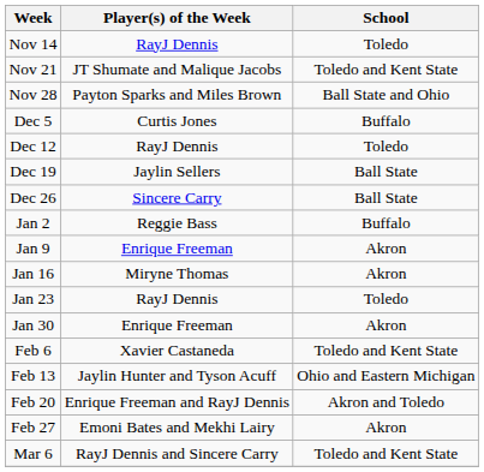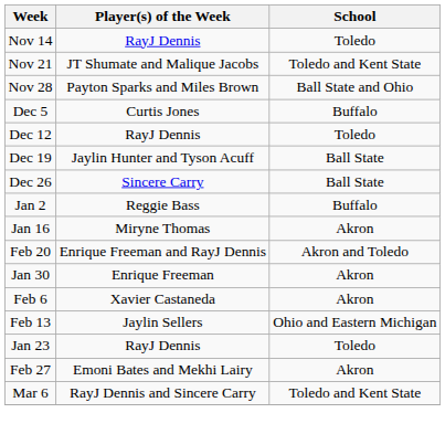 <table class=wikitable style="text-align:center">
 <tr>
 <th>Week</th>
 <th>Player(s) of the Week</th>
 <th>School</th>
 </tr>
 <tr>
 <td>Nov 14</td>
 <td><a href='#'>RayJ Dennis</a></td>
 <td>Toledo</td>
 </tr>
 <tr>
 <td>Nov 21</td>
 <td>JT Shumate and Malique Jacobs</td>
 <td>Toledo and Kent State</td>
 </tr>
 <tr>
 <td>Nov 28</td>
 <td>Payton Sparks and Miles Brown</td>
 <td>Ball State and Ohio</td>
 </tr>
 <tr>
 <td>Dec 5</td>
 <td>Curtis Jones</td>
 <td>Buffalo</td>
 </tr>
 <tr>
 <td>Dec 12</td>
 <td>RayJ Dennis</td>
 <td>Toledo</td>
 </tr>
 <tr>
 <td>Dec 19</td>
-<td>Jaylin Sellers</td>
+<td>Jaylin Hunter and Tyson Acuff</td>
 <td>Ball State</td>
 </tr>
 <tr>
 <td>Dec 26</td>
 <td><a href='#'>Sincere Carry</a></td>
 <td>Ball State</td>
 </tr>
 <tr>
 <td>Jan 2</td>
 <td>Reggie Bass</td>
 <td>Buffalo</td>
 </tr>
 <tr>
-<td>Jan 9</td>
-<td><a href='#'>Enrique Freeman</a></td>
-<td>Akron</td>
-</tr>
-<tr>
 <td>Jan 16</td>
 <td>Miryne Thomas</td>
 <td>Akron</td>
 </tr>
 <tr>
-<td>Jan 23</td>
-<td>RayJ Dennis</td>
-<td>Toledo</td>
+<td>Feb 20</td>
+<td>Enrique Freeman and RayJ Dennis</td>
+<td>Akron and Toledo</td>
 </tr>
 <tr>
 <td>Jan 30</td>
 <td>Enrique Freeman</td>
 <td>Akron</td>
 </tr>
 <tr>
 <td>Feb 6</td>
 <td>Xavier Castaneda</td>
-<td>Toledo and  Kent State</td>
+<td>Akron</td>
 </tr>
 <tr>
 <td>Feb 13</td>
-<td>Jaylin Hunter and Tyson Acuff</td>
+<td>Jaylin Sellers</td>
 <td>Ohio and Eastern Michigan</td>
 </tr>
 <tr>
-<td>Feb 20</td>
-<td>Enrique Freeman and RayJ Dennis</td>
-<td>Akron and Toledo</td>
+<td>Jan 23</td>
+<td>RayJ Dennis</td>
+<td>Toledo</td>
 </tr>
 <tr>
 <td>Feb 27</td>
 <td>Emoni Bates and Mekhi Lairy</td>
 <td>Akron</td>
 </tr>
 <tr>
 <td>Mar 6</td>
 <td>RayJ Dennis and Sincere Carry</td>
 <td>Toledo and  Kent State</td>
 </tr>
 <tr>
 </tr>
 </table>
